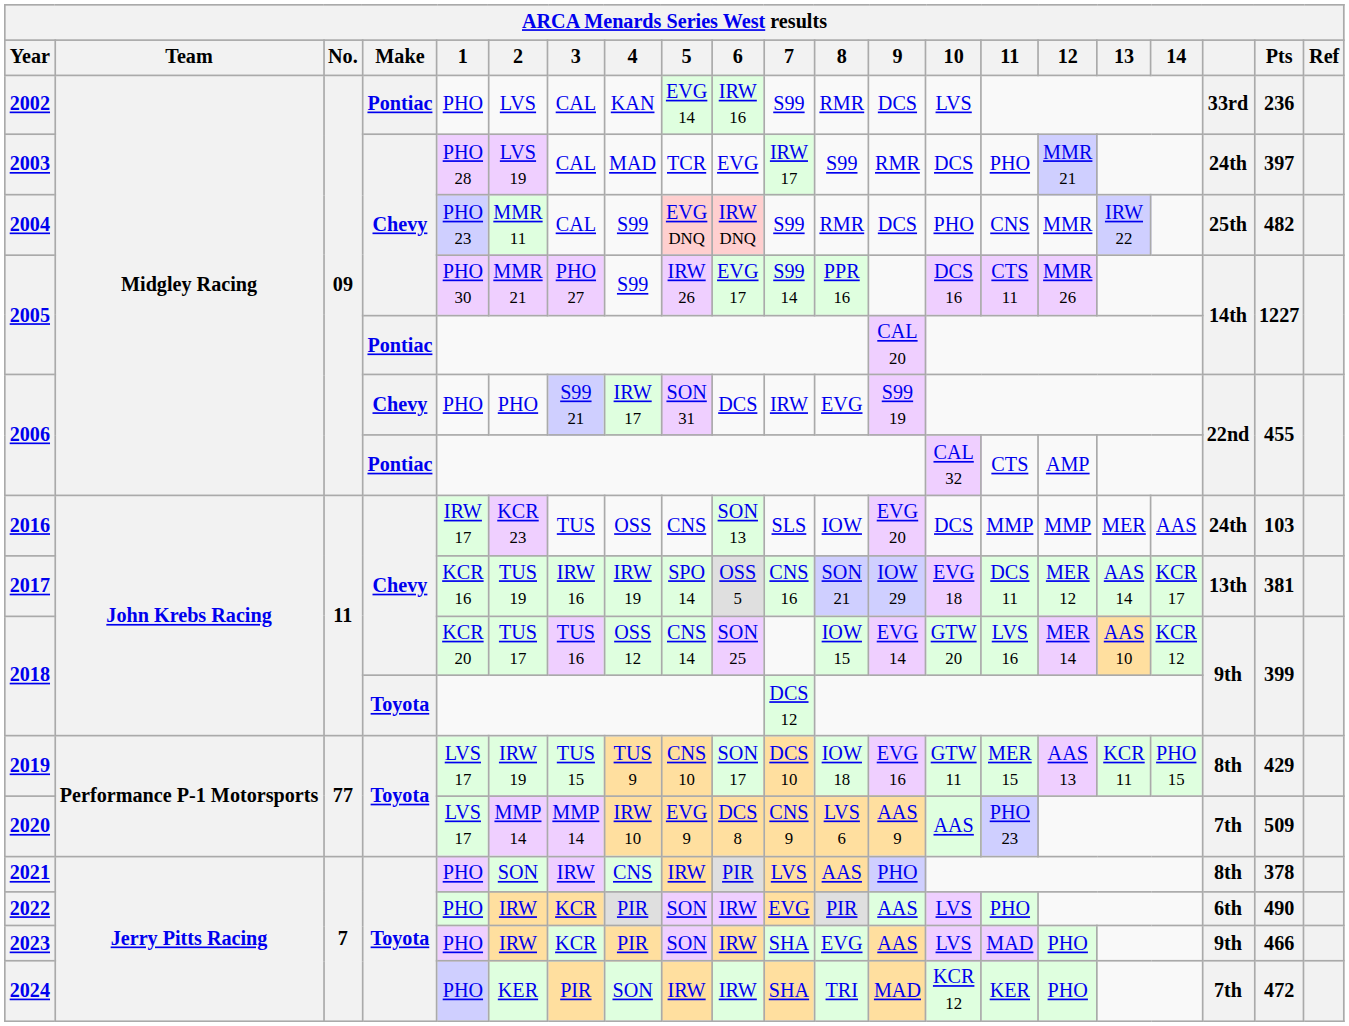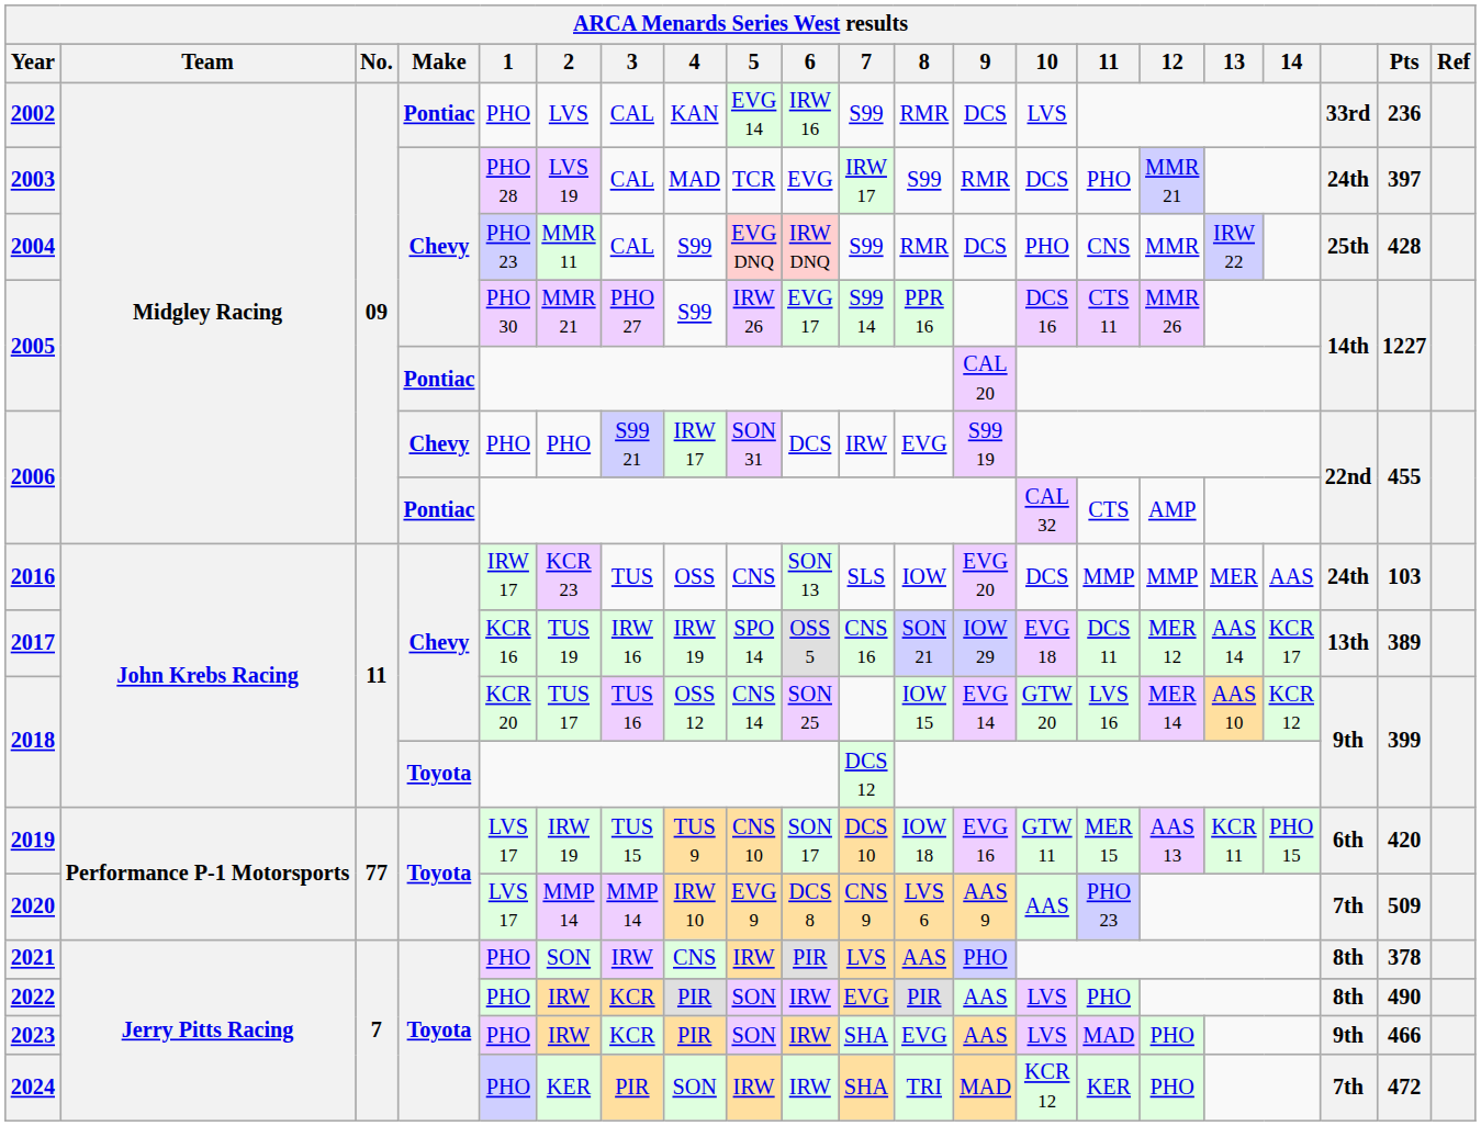 <table class="wikitable" style="text-align:center; font-size:75%">
 <tr>
 <th colspan=21><a href='#'>ARCA Menards Series West</a> results</th>
 </tr>
 <tr>
 <th>Year</th>
 <th>Team</th>
 <th>No.</th>
 <th>Make</th>
 <th>1</th>
 <th>2</th>
 <th>3</th>
 <th>4</th>
 <th>5</th>
 <th>6</th>
 <th>7</th>
 <th>8</th>
 <th>9</th>
 <th>10</th>
 <th>11</th>
 <th>12</th>
 <th>13</th>
 <th>14</th>
 <th></th>
 <th>Pts</th>
 <th>Ref</th>
 </tr>
 <tr>
 <th><a href='#'>2002</a></th>
 <th rowspan=7>Midgley Racing</th>
 <th rowspan=7>09</th>
 <th><a href='#'>Pontiac</a></th>
 <td><a href='#'>PHO</a></td>
 <td><a href='#'>LVS</a></td>
 <td><a href='#'>CAL</a></td>
 <td><a href='#'>KAN</a></td>
 <td style="background:#DFFFDF;"><a href='#'>EVG</a><br><small>14</small></td>
 <td style="background:#DFFFDF;"><a href='#'>IRW</a><br><small>16</small></td>
 <td><a href='#'>S99</a></td>
 <td><a href='#'>RMR</a></td>
 <td><a href='#'>DCS</a></td>
 <td><a href='#'>LVS</a></td>
 <td colspan=4></td>
 <th>33rd</th>
 <th>236</th>
 <th></th>
 </tr>
 <tr>
 <th><a href='#'>2003</a></th>
 <th rowspan=3><a href='#'>Chevy</a></th>
 <td style="background:#EFCFFF;"><a href='#'>PHO</a><br><small>28</small></td>
 <td style="background:#EFCFFF;"><a href='#'>LVS</a><br><small>19</small></td>
 <td><a href='#'>CAL</a></td>
 <td><a href='#'>MAD</a></td>
 <td><a href='#'>TCR</a></td>
 <td><a href='#'>EVG</a></td>
 <td style="background:#DFFFDF;"><a href='#'>IRW</a><br><small>17</small></td>
 <td><a href='#'>S99</a></td>
 <td><a href='#'>RMR</a></td>
 <td><a href='#'>DCS</a></td>
 <td><a href='#'>PHO</a></td>
 <td style="background:#CFCFFF;"><a href='#'>MMR</a><br><small>21</small></td>
 <td colspan=2></td>
 <th>24th</th>
 <th>397</th>
 <th></th>
 </tr>
 <tr>
 <th><a href='#'>2004</a></th>
 <td style="background:#CFCFFF;"><a href='#'>PHO</a><br><small>23</small></td>
 <td style="background:#DFFFDF;"><a href='#'>MMR</a><br><small>11</small></td>
 <td><a href='#'>CAL</a></td>
 <td><a href='#'>S99</a></td>
 <td style="background:#FFCFCF;"><a href='#'>EVG</a><br><small>DNQ</small></td>
 <td style="background:#FFCFCF;"><a href='#'>IRW</a><br><small>DNQ</small></td>
 <td><a href='#'>S99</a></td>
 <td><a href='#'>RMR</a></td>
 <td><a href='#'>DCS</a></td>
 <td><a href='#'>PHO</a></td>
 <td><a href='#'>CNS</a></td>
 <td><a href='#'>MMR</a></td>
 <td style="background:#CFCFFF;"><a href='#'>IRW</a><br><small>22</small></td>
 <td></td>
 <th>25th</th>
-<th>482</th>
+<th>428</th>
 <th></th>
 </tr>
 <tr>
 <th rowspan=2><a href='#'>2005</a></th>
 <td style="background:#EFCFFF;"><a href='#'>PHO</a><br><small>30</small></td>
 <td style="background:#EFCFFF;"><a href='#'>MMR</a><br><small>21</small></td>
 <td style="background:#EFCFFF;"><a href='#'>PHO</a><br><small>27</small></td>
 <td><a href='#'>S99</a></td>
 <td style="background:#EFCFFF;"><a href='#'>IRW</a><br><small>26</small></td>
 <td style="background:#DFFFDF;"><a href='#'>EVG</a><br><small>17</small></td>
 <td style="background:#DFFFDF;"><a href='#'>S99</a><br><small>14</small></td>
 <td style="background:#DFFFDF;"><a href='#'>PPR</a><br><small>16</small></td>
 <td></td>
 <td style="background:#EFCFFF;"><a href='#'>DCS</a><br><small>16</small></td>
 <td style="background:#EFCFFF;"><a href='#'>CTS</a><br><small>11</small></td>
 <td style="background:#EFCFFF;"><a href='#'>MMR</a><br><small>26</small></td>
 <td colspan=2></td>
 <th rowspan=2>14th</th>
 <th rowspan=2>1227</th>
 <th rowspan=2></th>
 </tr>
 <tr>
 <th><a href='#'>Pontiac</a></th>
 <td colspan=8></td>
 <td style="background:#EFCFFF;"><a href='#'>CAL</a><br><small>20</small></td>
 <td colspan=5></td>
 </tr>
 <tr>
 <th rowspan=2><a href='#'>2006</a></th>
 <th><a href='#'>Chevy</a></th>
 <td><a href='#'>PHO</a></td>
 <td><a href='#'>PHO</a></td>
 <td style="background:#CFCFFF;"><a href='#'>S99</a><br><small>21</small></td>
 <td style="background:#DFFFDF;"><a href='#'>IRW</a><br><small>17</small></td>
 <td style="background:#EFCFFF;"><a href='#'>SON</a><br><small>31</small></td>
 <td><a href='#'>DCS</a></td>
 <td><a href='#'>IRW</a></td>
 <td><a href='#'>EVG</a></td>
 <td style="background:#EFCFFF;"><a href='#'>S99</a><br><small>19</small></td>
 <td colspan=5></td>
 <th rowspan=2>22nd</th>
 <th rowspan=2>455</th>
 <th rowspan=2></th>
 </tr>
 <tr>
 <th><a href='#'>Pontiac</a></th>
 <td colspan=9></td>
 <td style="background:#EFCFFF;"><a href='#'>CAL</a><br><small>32</small></td>
 <td><a href='#'>CTS</a></td>
 <td><a href='#'>AMP</a></td>
 <td colspan=2></td>
 </tr>
 <tr>
 <th><a href='#'>2016</a></th>
 <th rowspan=4><a href='#'>John Krebs Racing</a></th>
 <th rowspan=4>11</th>
 <th rowspan=3><a href='#'>Chevy</a></th>
 <td style="background:#DFFFDF;"><a href='#'>IRW</a><br><small>17</small></td>
 <td style="background:#EFCFFF;"><a href='#'>KCR</a><br><small>23</small></td>
 <td><a href='#'>TUS</a></td>
 <td><a href='#'>OSS</a></td>
 <td><a href='#'>CNS</a></td>
 <td style="background:#DFFFDF;"><a href='#'>SON</a><br><small>13</small></td>
 <td><a href='#'>SLS</a></td>
 <td><a href='#'>IOW</a></td>
 <td style="background:#EFCFFF;"><a href='#'>EVG</a><br><small>20</small></td>
 <td><a href='#'>DCS</a></td>
 <td><a href='#'>MMP</a></td>
 <td><a href='#'>MMP</a></td>
 <td><a href='#'>MER</a></td>
 <td><a href='#'>AAS</a></td>
 <th>24th</th>
 <th>103</th>
 <th></th>
 </tr>
 <tr>
 <th><a href='#'>2017</a></th>
 <td style="background:#DFFFDF;"><a href='#'>KCR</a><br><small>16</small></td>
 <td style="background:#DFFFDF;"><a href='#'>TUS</a><br><small>19</small></td>
 <td style="background:#DFFFDF;"><a href='#'>IRW</a><br><small>16</small></td>
 <td style="background:#DFFFDF;"><a href='#'>IRW</a><br><small>19</small></td>
 <td style="background:#DFFFDF;"><a href='#'>SPO</a><br><small>14</small></td>
 <td style="background:#DFDFDF;"><a href='#'>OSS</a><br><small>5</small></td>
 <td style="background:#DFFFDF;"><a href='#'>CNS</a><br><small>16</small></td>
 <td style="background:#CFCFFF;"><a href='#'>SON</a><br><small>21</small></td>
 <td style="background:#CFCFFF;"><a href='#'>IOW</a><br><small>29</small></td>
 <td style="background:#EFCFFF;"><a href='#'>EVG</a><br><small>18</small></td>
 <td style="background:#DFFFDF;"><a href='#'>DCS</a><br><small>11</small></td>
 <td style="background:#DFFFDF;"><a href='#'>MER</a><br><small>12</small></td>
 <td style="background:#DFFFDF;"><a href='#'>AAS</a><br><small>14</small></td>
 <td style="background:#DFFFDF;"><a href='#'>KCR</a><br><small>17</small></td>
 <th>13th</th>
-<th>381</th>
+<th>389</th>
 <th></th>
 </tr>
 <tr>
 <th rowspan=2><a href='#'>2018</a></th>
 <td style="background:#DFFFDF;"><a href='#'>KCR</a><br><small>20</small></td>
 <td style="background:#DFFFDF;"><a href='#'>TUS</a><br><small>17</small></td>
 <td style="background:#EFCFFF;"><a href='#'>TUS</a><br><small>16</small></td>
 <td style="background:#DFFFDF;"><a href='#'>OSS</a><br><small>12</small></td>
 <td style="background:#DFFFDF;"><a href='#'>CNS</a><br><small>14</small></td>
 <td style="background:#EFCFFF;"><a href='#'>SON</a><br><small>25</small></td>
 <td></td>
 <td style="background:#DFFFDF;"><a href='#'>IOW</a><br><small>15</small></td>
 <td style="background:#EFCFFF;"><a href='#'>EVG</a><br><small>14</small></td>
 <td style="background:#DFFFDF;"><a href='#'>GTW</a><br><small>20</small></td>
 <td style="background:#DFFFDF;"><a href='#'>LVS</a><br><small>16</small></td>
 <td style="background:#EFCFFF;"><a href='#'>MER</a><br><small>14</small></td>
 <td style="background:#FFDF9F;"><a href='#'>AAS</a><br><small>10</small></td>
 <td style="background:#DFFFDF;"><a href='#'>KCR</a><br><small>12</small></td>
 <th rowspan=2>9th</th>
 <th rowspan=2>399</th>
 <th rowspan=2></th>
 </tr>
 <tr>
 <th><a href='#'>Toyota</a></th>
 <td colspan=6></td>
 <td style="background:#DFFFDF;"><a href='#'>DCS</a><br><small>12</small></td>
 <td colspan=7></td>
 </tr>
 <tr>
 <th><a href='#'>2019</a></th>
 <th rowspan=2>Performance P-1 Motorsports</th>
 <th rowspan=2>77</th>
 <th rowspan=2><a href='#'>Toyota</a></th>
 <td style="background:#DFFFDF;"><a href='#'>LVS</a><br><small>17</small></td>
 <td style="background:#DFFFDF;"><a href='#'>IRW</a><br><small>19</small></td>
 <td style="background:#DFFFDF;"><a href='#'>TUS</a><br><small>15</small></td>
 <td style="background:#FFDF9F;"><a href='#'>TUS</a><br><small>9</small></td>
 <td style="background:#FFDF9F;"><a href='#'>CNS</a><br><small>10</small></td>
 <td style="background:#DFFFDF;"><a href='#'>SON</a><br><small>17</small></td>
 <td style="background:#FFDF9F;"><a href='#'>DCS</a><br><small>10</small></td>
 <td style="background:#DFFFDF;"><a href='#'>IOW</a><br><small>18</small></td>
 <td style="background:#EFCFFF;"><a href='#'>EVG</a><br><small>16</small></td>
 <td style="background:#DFFFDF;"><a href='#'>GTW</a><br><small>11</small></td>
 <td style="background:#DFFFDF;"><a href='#'>MER</a><br><small>15</small></td>
 <td style="background:#EFCFFF;"><a href='#'>AAS</a><br><small>13</small></td>
 <td style="background:#DFFFDF;"><a href='#'>KCR</a><br><small>11</small></td>
 <td style="background:#DFFFDF;"><a href='#'>PHO</a><br><small>15</small></td>
-<th>8th</th>
-<th>429</th>
+<th>6th</th>
+<th>420</th>
 <th></th>
 </tr>
 <tr>
 <th><a href='#'>2020</a></th>
 <td style="background:#DFFFDF;"><a href='#'>LVS</a><br><small>17</small></td>
 <td style="background:#EFCFFF;"><a href='#'>MMP</a><br><small>14</small></td>
 <td style="background:#EFCFFF;"><a href='#'>MMP</a><br><small>14</small></td>
 <td style="background:#FFDF9F;"><a href='#'>IRW</a><br><small>10</small></td>
 <td style="background:#FFDF9F;"><a href='#'>EVG</a><br><small>9</small></td>
 <td style="background:#FFDF9F;"><a href='#'>DCS</a><br><small>8</small></td>
 <td style="background:#FFDF9F;"><a href='#'>CNS</a><br><small>9</small></td>
 <td style="background:#FFDF9F;"><a href='#'>LVS</a><br><small>6</small></td>
 <td style="background:#FFDF9F;"><a href='#'>AAS</a><br><small>9</small></td>
 <td style="background:#DFFFDF;"><a href='#'>AAS</a><br></td>
 <td style="background:#CFCFFF;"><a href='#'>PHO</a><br><small>23</small></td>
 <td colspan=3></td>
 <th>7th</th>
 <th>509</th>
 <th></th>
 </tr>
 <tr>
 <th><a href='#'>2021</a></th>
 <th rowspan=4><a href='#'>Jerry Pitts Racing</a></th>
 <th rowspan=4>7</th>
 <th rowspan=4><a href='#'>Toyota</a></th>
 <td style="background:#EFCFFF;"><a href='#'>PHO</a><br></td>
 <td style="background:#DFFFDF;"><a href='#'>SON</a><br></td>
 <td style="background:#EFCFFF;"><a href='#'>IRW</a><br></td>
 <td style="background:#DFFFDF;"><a href='#'>CNS</a><br></td>
 <td style="background:#FFDF9F;"><a href='#'>IRW</a><br></td>
 <td style="background:#DFDFDF;"><a href='#'>PIR</a><br></td>
 <td style="background:#FFDF9F;"><a href='#'>LVS</a><br></td>
 <td style="background:#FFDF9F;"><a href='#'>AAS</a><br></td>
 <td style="background:#CFCFFF;"><a href='#'>PHO</a><br></td>
 <td colspan=5></td>
 <th>8th</th>
 <th>378</th>
 <th></th>
 </tr>
 <tr>
 <th><a href='#'>2022</a></th>
 <td style="background:#DFFFDF;"><a href='#'>PHO</a><br></td>
 <td style="background:#FFDF9F;"><a href='#'>IRW</a><br></td>
 <td style="background:#FFDF9F;"><a href='#'>KCR</a><br></td>
 <td style="background:#DFDFDF;"><a href='#'>PIR</a><br></td>
 <td style="background:#EFCFFF;"><a href='#'>SON</a><br></td>
 <td style="background:#EFCFFF;"><a href='#'>IRW</a><br></td>
 <td style="background:#FFDF9F;"><a href='#'>EVG</a><br></td>
 <td style="background:#DFDFDF;"><a href='#'>PIR</a><br></td>
 <td style="background:#DFFFDF;"><a href='#'>AAS</a><br></td>
 <td style="background:#EFCFFF;"><a href='#'>LVS</a><br></td>
 <td style="background:#DFFFDF;"><a href='#'>PHO</a><br></td>
 <td colspan=3></td>
-<th>6th</th>
+<th>8th</th>
 <th>490</th>
 <th></th>
 </tr>
 <tr>
 <th><a href='#'>2023</a></th>
 <td style="background:#EFCFFF;"><a href='#'>PHO</a><br></td>
 <td style="background:#FFDF9F;"><a href='#'>IRW</a><br></td>
 <td style="background:#DFFFDF;"><a href='#'>KCR</a><br></td>
 <td style="background:#FFDF9F;"><a href='#'>PIR</a><br></td>
 <td style="background:#EFCFFF;"><a href='#'>SON</a><br></td>
 <td style="background:#FFDF9F;"><a href='#'>IRW</a><br></td>
 <td style="background:#DFFFDF;"><a href='#'>SHA</a><br></td>
 <td style="background:#DFFFDF;"><a href='#'>EVG</a><br></td>
 <td style="background:#FFDF9F;"><a href='#'>AAS</a><br></td>
 <td style="background:#EFCFFF;"><a href='#'>LVS</a><br></td>
 <td style="background:#EFCFFF;"><a href='#'>MAD</a><br></td>
 <td style="background:#DFFFDF;"><a href='#'>PHO</a><br></td>
 <td colspan=2></td>
 <th>9th</th>
 <th>466</th>
 <th></th>
 </tr>
 <tr>
 <th><a href='#'>2024</a></th>
 <td style="background:#CFCFFF;"><a href='#'>PHO</a><br></td>
 <td style="background:#DFFFDF;"><a href='#'>KER</a><br></td>
 <td style="background:#FFDF9F;"><a href='#'>PIR</a><br></td>
 <td style="background:#DFFFDF;"><a href='#'>SON</a><br></td>
 <td style="background:#FFDF9F;"><a href='#'>IRW</a><br></td>
 <td style="background:#DFFFDF;"><a href='#'>IRW</a><br></td>
 <td style="background:#FFDF9F;"><a href='#'>SHA</a><br></td>
 <td style="background:#DFFFDF;"><a href='#'>TRI</a><br></td>
 <td style="background:#FFDF9F;"><a href='#'>MAD</a><br></td>
 <td style="background:#DFFFDF;"><a href='#'>KCR</a><br><small>12</small></td>
 <td style="background:#DFFFDF;"><a href='#'>KER</a><br></td>
 <td style="background:#DFFFDF;"><a href='#'>PHO</a><br></td>
 <td colspan=2></td>
 <th>7th</th>
 <th>472</th>
 <th></th>
 </tr>
 </table>
